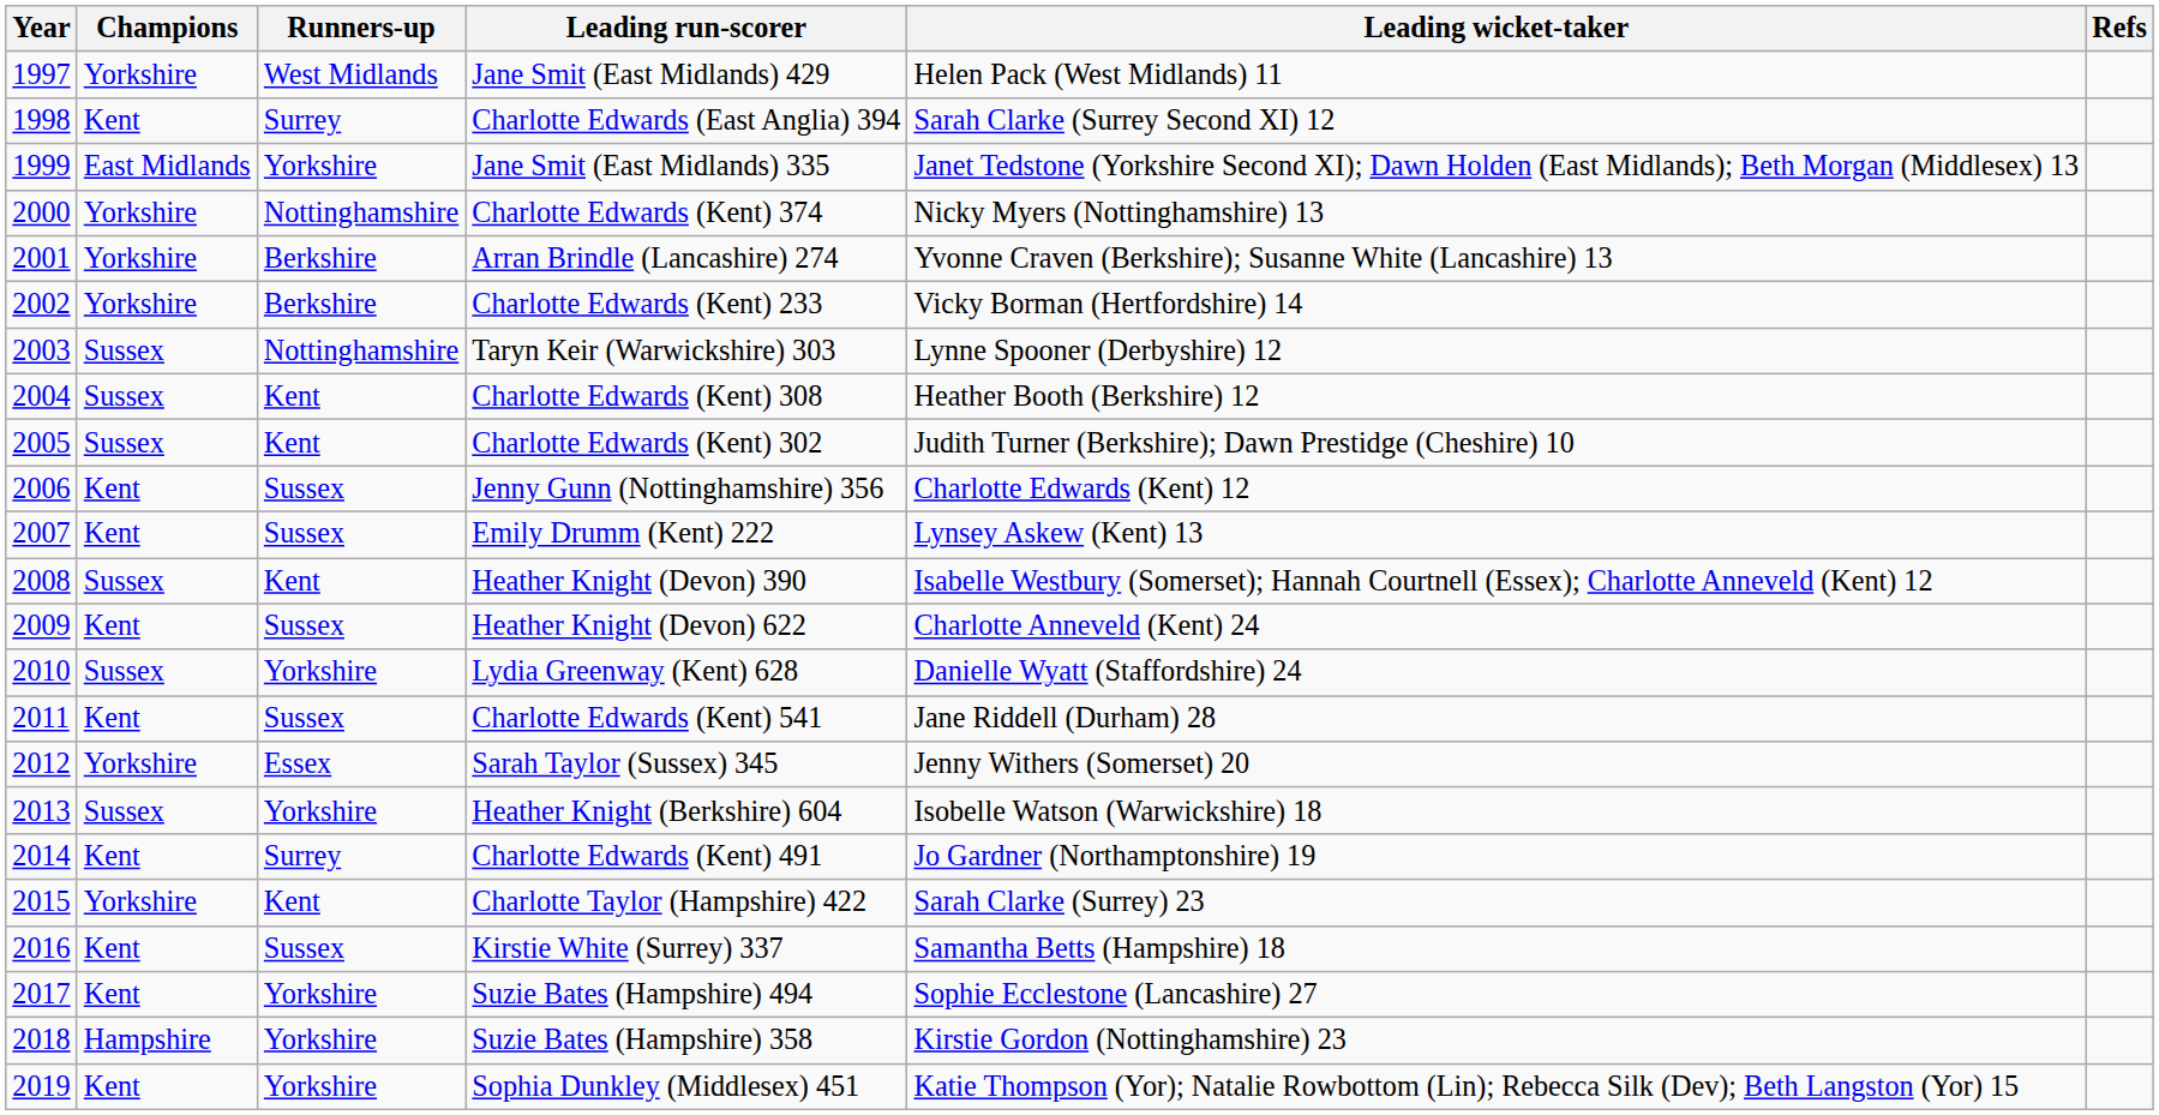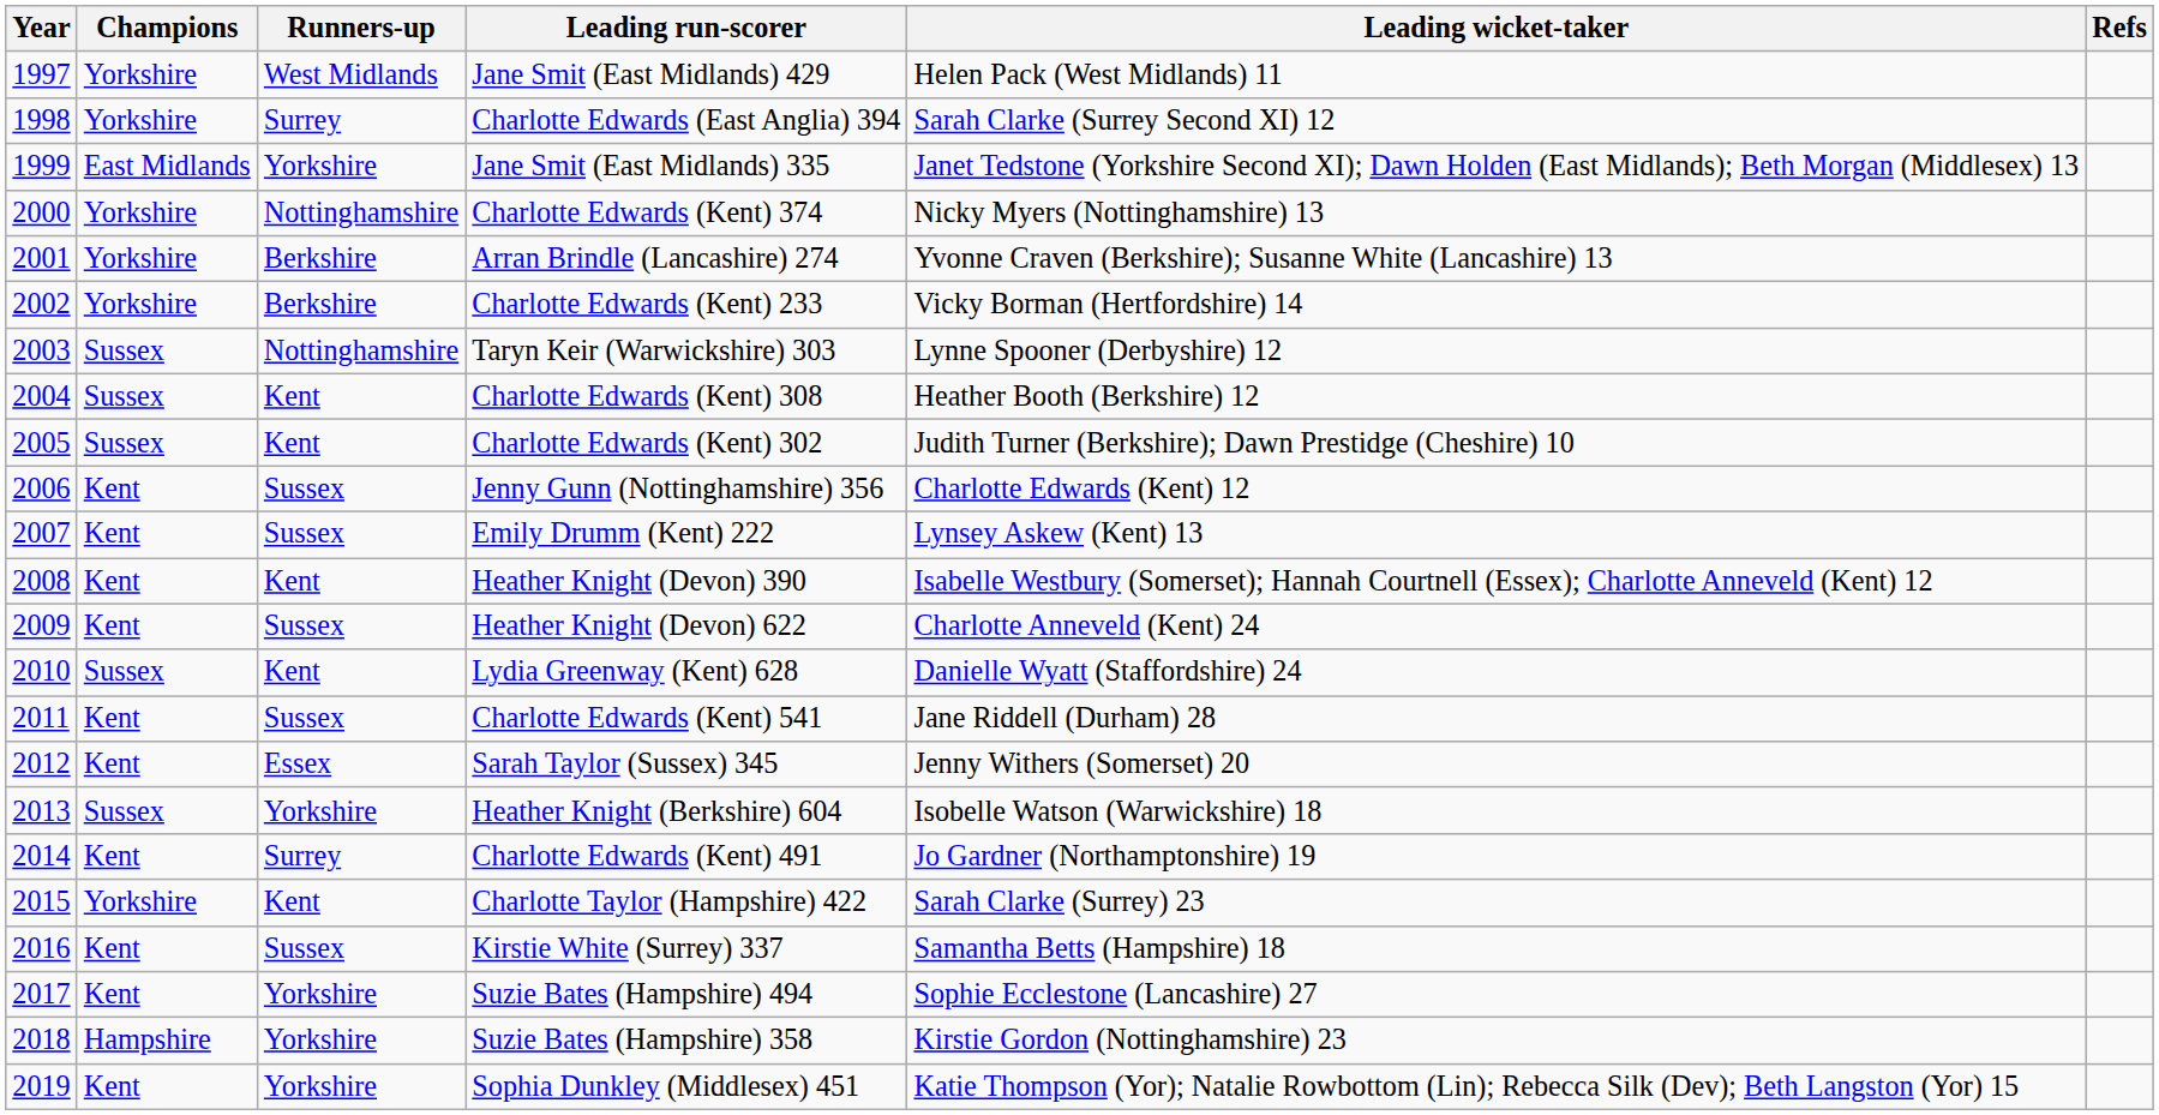 <table class="wikitable">
 <tr>
 <th>Year</th>
 <th>Champions</th>
 <th>Runners-up</th>
 <th>Leading run-scorer</th>
 <th>Leading wicket-taker</th>
 <th>Refs</th>
 </tr>
 <tr>
 <td><a href='#'>1997</a></td>
 <td><a href='#'>Yorkshire</a></td>
 <td><a href='#'>West Midlands</a></td>
 <td><a href='#'>Jane Smit</a> (East Midlands) 429</td>
 <td>Helen Pack (West Midlands) 11</td>
 <td></td>
 </tr>
 <tr>
 <td><a href='#'>1998</a></td>
-<td><a href='#'>Kent</a></td>
+<td><a href='#'>Yorkshire</a></td>
 <td><a href='#'>Surrey</a></td>
 <td><a href='#'>Charlotte Edwards</a> (East Anglia) 394</td>
 <td><a href='#'>Sarah Clarke</a> (Surrey Second XI) 12</td>
 <td></td>
 </tr>
 <tr>
 <td><a href='#'>1999</a></td>
 <td><a href='#'>East Midlands</a></td>
 <td><a href='#'>Yorkshire</a></td>
 <td><a href='#'>Jane Smit</a> (East Midlands) 335</td>
 <td><a href='#'>Janet Tedstone</a> (Yorkshire Second XI); <a href='#'>Dawn Holden</a> (East Midlands); <a href='#'>Beth Morgan</a> (Middlesex) 13</td>
 <td></td>
 </tr>
 <tr>
 <td><a href='#'>2000</a></td>
 <td><a href='#'>Yorkshire</a></td>
 <td><a href='#'>Nottinghamshire</a></td>
 <td><a href='#'>Charlotte Edwards</a> (Kent) 374</td>
 <td>Nicky Myers (Nottinghamshire) 13</td>
 <td></td>
 </tr>
 <tr>
 <td><a href='#'>2001</a></td>
 <td><a href='#'>Yorkshire</a></td>
 <td><a href='#'>Berkshire</a></td>
 <td><a href='#'>Arran Brindle</a> (Lancashire) 274</td>
 <td>Yvonne Craven (Berkshire); Susanne White (Lancashire) 13</td>
 <td></td>
 </tr>
 <tr>
 <td><a href='#'>2002</a></td>
 <td><a href='#'>Yorkshire</a></td>
 <td><a href='#'>Berkshire</a></td>
 <td><a href='#'>Charlotte Edwards</a> (Kent) 233</td>
 <td>Vicky Borman (Hertfordshire) 14</td>
 <td></td>
 </tr>
 <tr>
 <td><a href='#'>2003</a></td>
 <td><a href='#'>Sussex</a></td>
 <td><a href='#'>Nottinghamshire</a></td>
 <td>Taryn Keir (Warwickshire) 303</td>
 <td>Lynne Spooner (Derbyshire) 12</td>
 <td></td>
 </tr>
 <tr>
 <td><a href='#'>2004</a></td>
 <td><a href='#'>Sussex</a></td>
 <td><a href='#'>Kent</a></td>
 <td><a href='#'>Charlotte Edwards</a> (Kent) 308</td>
 <td>Heather Booth (Berkshire) 12</td>
 <td></td>
 </tr>
 <tr>
 <td><a href='#'>2005</a></td>
 <td><a href='#'>Sussex</a></td>
 <td><a href='#'>Kent</a></td>
 <td><a href='#'>Charlotte Edwards</a> (Kent) 302</td>
 <td>Judith Turner (Berkshire); Dawn Prestidge (Cheshire) 10</td>
 <td></td>
 </tr>
 <tr>
 <td><a href='#'>2006</a></td>
 <td><a href='#'>Kent</a></td>
 <td><a href='#'>Sussex</a></td>
 <td><a href='#'>Jenny Gunn</a> (Nottinghamshire) 356</td>
 <td><a href='#'>Charlotte Edwards</a> (Kent) 12</td>
 <td></td>
 </tr>
 <tr>
 <td><a href='#'>2007</a></td>
 <td><a href='#'>Kent</a></td>
 <td><a href='#'>Sussex</a></td>
 <td><a href='#'>Emily Drumm</a> (Kent) 222</td>
 <td><a href='#'>Lynsey Askew</a> (Kent) 13</td>
 <td></td>
 </tr>
 <tr>
 <td><a href='#'>2008</a></td>
-<td><a href='#'>Sussex</a></td>
+<td><a href='#'>Kent</a></td>
 <td><a href='#'>Kent</a></td>
 <td><a href='#'>Heather Knight</a> (Devon) 390</td>
 <td><a href='#'>Isabelle Westbury</a> (Somerset); Hannah Courtnell (Essex); <a href='#'>Charlotte Anneveld</a> (Kent) 12</td>
 <td></td>
 </tr>
 <tr>
 <td><a href='#'>2009</a></td>
 <td><a href='#'>Kent</a></td>
 <td><a href='#'>Sussex</a></td>
 <td><a href='#'>Heather Knight</a> (Devon) 622</td>
 <td><a href='#'>Charlotte Anneveld</a> (Kent) 24</td>
 <td></td>
 </tr>
 <tr>
 <td><a href='#'>2010</a></td>
 <td><a href='#'>Sussex</a></td>
-<td><a href='#'>Yorkshire</a></td>
+<td><a href='#'>Kent</a></td>
 <td><a href='#'>Lydia Greenway</a> (Kent) 628</td>
 <td><a href='#'>Danielle Wyatt</a> (Staffordshire) 24</td>
 <td></td>
 </tr>
 <tr>
 <td><a href='#'>2011</a></td>
 <td><a href='#'>Kent</a></td>
 <td><a href='#'>Sussex</a></td>
 <td><a href='#'>Charlotte Edwards</a> (Kent) 541</td>
 <td>Jane Riddell (Durham) 28</td>
 <td></td>
 </tr>
 <tr>
 <td><a href='#'>2012</a></td>
-<td><a href='#'>Yorkshire</a></td>
+<td><a href='#'>Kent</a></td>
 <td><a href='#'>Essex</a></td>
 <td><a href='#'>Sarah Taylor</a> (Sussex) 345</td>
 <td>Jenny Withers (Somerset) 20</td>
 <td></td>
 </tr>
 <tr>
 <td><a href='#'>2013</a></td>
 <td><a href='#'>Sussex</a></td>
 <td><a href='#'>Yorkshire</a></td>
 <td><a href='#'>Heather Knight</a> (Berkshire) 604</td>
 <td>Isobelle Watson (Warwickshire) 18</td>
 <td></td>
 </tr>
 <tr>
 <td><a href='#'>2014</a></td>
 <td><a href='#'>Kent</a></td>
 <td><a href='#'>Surrey</a></td>
 <td><a href='#'>Charlotte Edwards</a> (Kent) 491</td>
 <td><a href='#'>Jo Gardner</a> (Northamptonshire) 19</td>
 <td></td>
 </tr>
 <tr>
 <td><a href='#'>2015</a></td>
 <td><a href='#'>Yorkshire</a></td>
 <td><a href='#'>Kent</a></td>
 <td><a href='#'>Charlotte Taylor</a> (Hampshire) 422</td>
 <td><a href='#'>Sarah Clarke</a> (Surrey) 23</td>
 <td></td>
 </tr>
 <tr>
 <td><a href='#'>2016</a></td>
 <td><a href='#'>Kent</a></td>
 <td><a href='#'>Sussex</a></td>
 <td><a href='#'>Kirstie White</a> (Surrey) 337</td>
 <td><a href='#'>Samantha Betts</a> (Hampshire) 18</td>
 <td></td>
 </tr>
 <tr>
 <td><a href='#'>2017</a></td>
 <td><a href='#'>Kent</a></td>
 <td><a href='#'>Yorkshire</a></td>
 <td><a href='#'>Suzie Bates</a> (Hampshire) 494</td>
 <td><a href='#'>Sophie Ecclestone</a> (Lancashire) 27</td>
 <td></td>
 </tr>
 <tr>
 <td><a href='#'>2018</a></td>
 <td><a href='#'>Hampshire</a></td>
 <td><a href='#'>Yorkshire</a></td>
 <td><a href='#'>Suzie Bates</a> (Hampshire) 358</td>
 <td><a href='#'>Kirstie Gordon</a> (Nottinghamshire) 23</td>
 <td></td>
 </tr>
 <tr>
 <td><a href='#'>2019</a></td>
 <td><a href='#'>Kent</a></td>
 <td><a href='#'>Yorkshire</a></td>
 <td><a href='#'>Sophia Dunkley</a> (Middlesex) 451</td>
 <td><a href='#'>Katie Thompson</a> (Yor); Natalie Rowbottom (Lin); Rebecca Silk (Dev); <a href='#'>Beth Langston</a> (Yor) 15</td>
 <td></td>
 </tr>
 </table>
